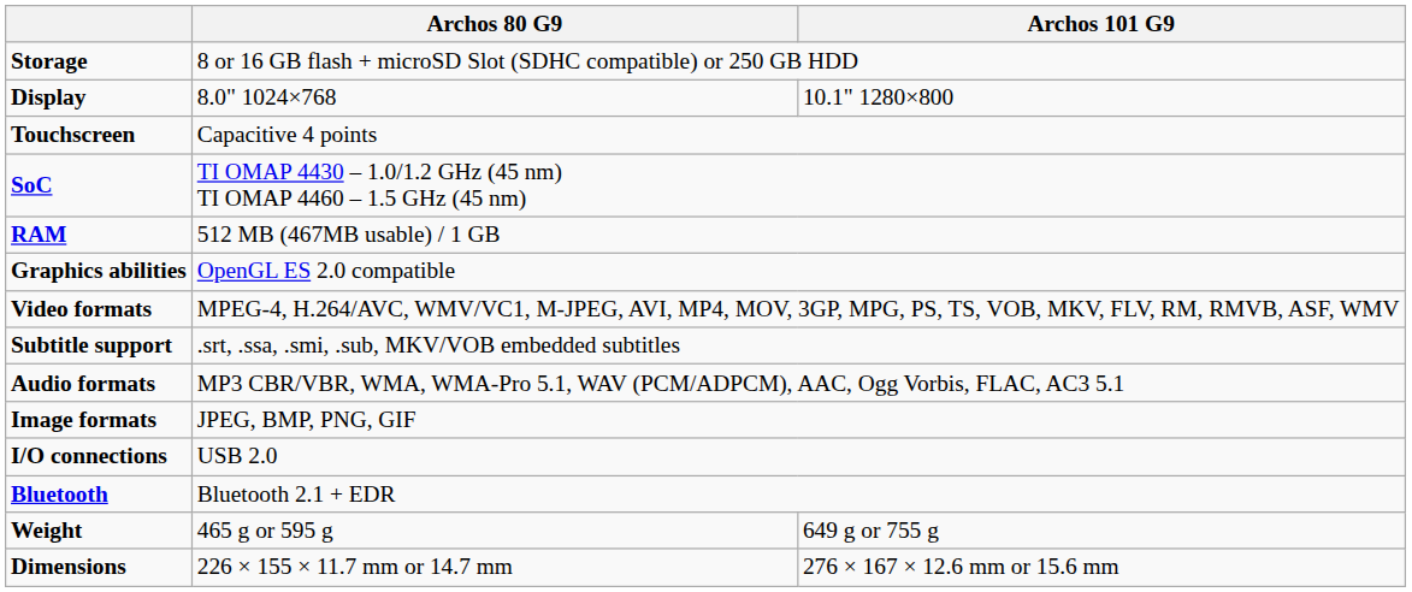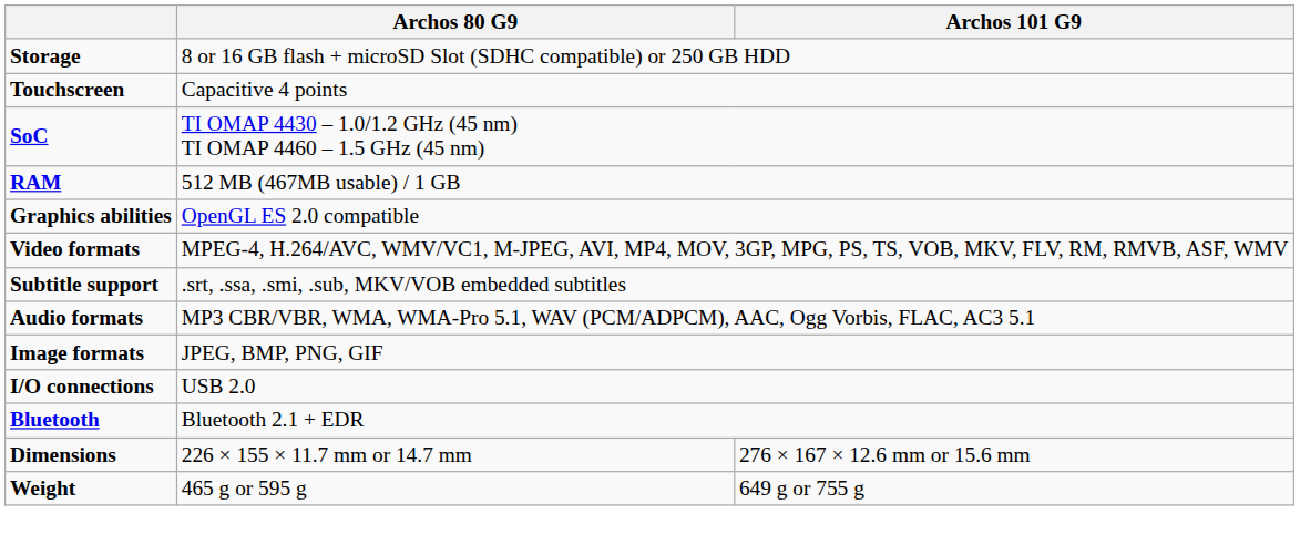 <table class="wikitable">
 <tr>
 <th></th>
 <th>Archos 80 G9</th>
 <th>Archos 101 G9</th>
 </tr>
 <tr>
 <td><strong>Storage</strong></td>
 <td colspan=2>8 or 16 GB flash + microSD Slot (SDHC compatible) or 250 GB HDD</td>
-</tr>
-<tr>
-<td><strong>Display</strong></td>
-<td>8.0" 1024×768</td>
-<td>10.1" 1280×800</td>
 </tr>
 <tr>
 <td><strong>Touchscreen</strong></td>
 <td colspan=2>Capacitive 4 points</td>
 </tr>
 <tr>
 <td><strong><a href='#'>SoC</a></strong></td>
 <td colspan=2><a href='#'>TI OMAP 4430</a> – 1.0/1.2 GHz (45 nm)<br>TI OMAP 4460 – 1.5 GHz (45 nm)</td>
 </tr>
 <tr>
 <td><strong><a href='#'>RAM</a></strong></td>
 <td colspan=2>512 MB (467MB usable) / 1 GB</td>
 </tr>
 <tr>
 <td><strong>Graphics abilities</strong></td>
 <td colspan=2><a href='#'>OpenGL ES</a> 2.0 compatible</td>
 </tr>
 <tr>
 <td><strong>Video formats</strong></td>
 <td colspan=2>MPEG-4, H.264/AVC, WMV/VC1, M-JPEG, AVI, MP4, MOV, 3GP, MPG, PS, TS, VOB, MKV, FLV, RM, RMVB, ASF, WMV</td>
 </tr>
 <tr>
 <td><strong>Subtitle support</strong></td>
 <td colspan=2>.srt, .ssa, .smi, .sub, MKV/VOB embedded subtitles</td>
 </tr>
 <tr>
 <td><strong>Audio formats</strong></td>
 <td colspan=2>MP3 CBR/VBR, WMA, WMA-Pro 5.1, WAV (PCM/ADPCM), AAC, Ogg Vorbis, FLAC, AC3 5.1</td>
 </tr>
 <tr>
 <td><strong>Image formats</strong></td>
 <td colspan=2>JPEG, BMP, PNG, GIF</td>
 </tr>
 <tr>
 <td><strong>I/O connections</strong></td>
 <td colspan=2>USB 2.0</td>
 </tr>
 <tr>
 <td><strong><a href='#'>Bluetooth</a></strong></td>
 <td colspan=2>Bluetooth 2.1 + EDR</td>
 </tr>
 <tr>
+<td><strong>Dimensions</strong></td>
+<td>226 × 155 × 11.7 mm or 14.7 mm</td>
+<td>276 × 167 × 12.6 mm or 15.6 mm</td>
+</tr>
+<tr>
 <td><strong>Weight</strong></td>
 <td>465 g or 595 g</td>
 <td>649 g or 755 g</td>
 </tr>
-<tr>
-<td><strong>Dimensions</strong></td>
-<td>226 × 155 × 11.7 mm or 14.7 mm</td>
-<td>276 × 167 × 12.6 mm or 15.6 mm</td>
-</tr>
 </table>
